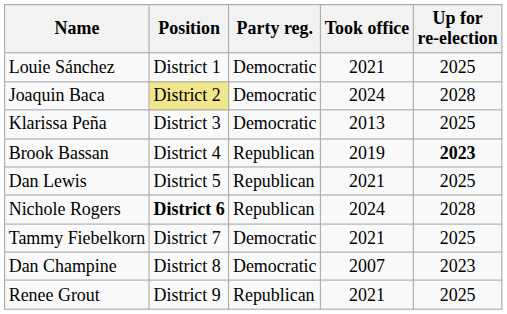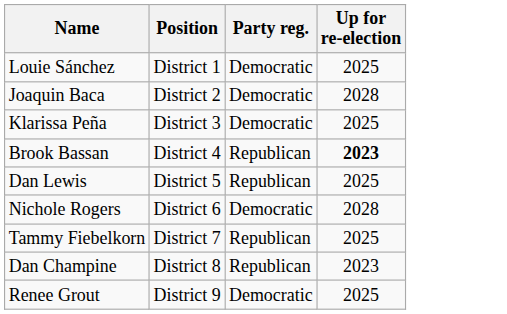 <table class="wikitable">
 <tr>
 <th>Name</th>
 <th>Position</th>
 <th>Party reg.</th>
-<th>Took office</th>
 <th>Up for<br>re-election</th>
 </tr>
 <tr valign="bottom">
 <td>Louie Sánchez</td>
 <td>District 1</td>
 <td>Democratic</td>
-<td align="center">2021</td>
 <td align="center">2025</td>
 </tr>
 <tr>
 <td>Joaquin Baca</td>
-<td style="background: khaki;">District 2</td>
+<td>District 2</td>
 <td>Democratic</td>
-<td align="center">2024</td>
 <td align="center">2028</td>
 </tr>
 <tr>
 <td>Klarissa Peña</td>
 <td>District 3</td>
 <td>Democratic</td>
-<td align="center">2013</td>
 <td align="center">2025</td>
 </tr>
 <tr>
 <td>Brook Bassan</td>
 <td>District 4</td>
 <td>Republican</td>
-<td align="center">2019</td>
 <td align="center"><strong>2023</strong></td>
 </tr>
 <tr>
 <td>Dan Lewis</td>
 <td>District 5</td>
 <td>Republican</td>
-<td align="center">2021</td>
 <td align="center">2025</td>
 </tr>
 <tr>
 <td>Nichole Rogers</td>
-<td><strong>District 6</strong></td>
-<td>Republican</td>
-<td align="center">2024</td>
+<td>District 6</td>
+<td>Democratic</td>
 <td align="center">2028</td>
 </tr>
 <tr>
 <td>Tammy Fiebelkorn</td>
 <td>District 7</td>
-<td>Democratic</td>
-<td align="center">2021</td>
+<td>Republican</td>
 <td align="center">2025</td>
 </tr>
 <tr>
 <td>Dan Champine</td>
 <td>District 8</td>
-<td>Democratic</td>
-<td align="center">2007</td>
+<td>Republican</td>
 <td align="center">2023</td>
 </tr>
 <tr>
 <td>Renee Grout</td>
 <td>District 9</td>
-<td>Republican</td>
-<td align="center">2021</td>
+<td>Democratic</td>
 <td align="center">2025</td>
 </tr>
 </table>
